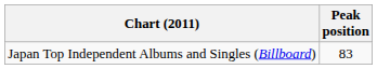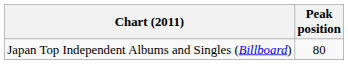 <table class="wikitable sortable" border="1">
 <tr>
 <th>Chart (2011)</th>
 <th>Peak<br>position</th>
 </tr>
 <tr>
 <td>Japan Top Independent Albums and Singles (<em><a href='#'>Billboard</a></em>)</td>
-<td style="text-align:center">83</td>
+<td style="text-align:center">80</td>
 </tr>
 </table>
